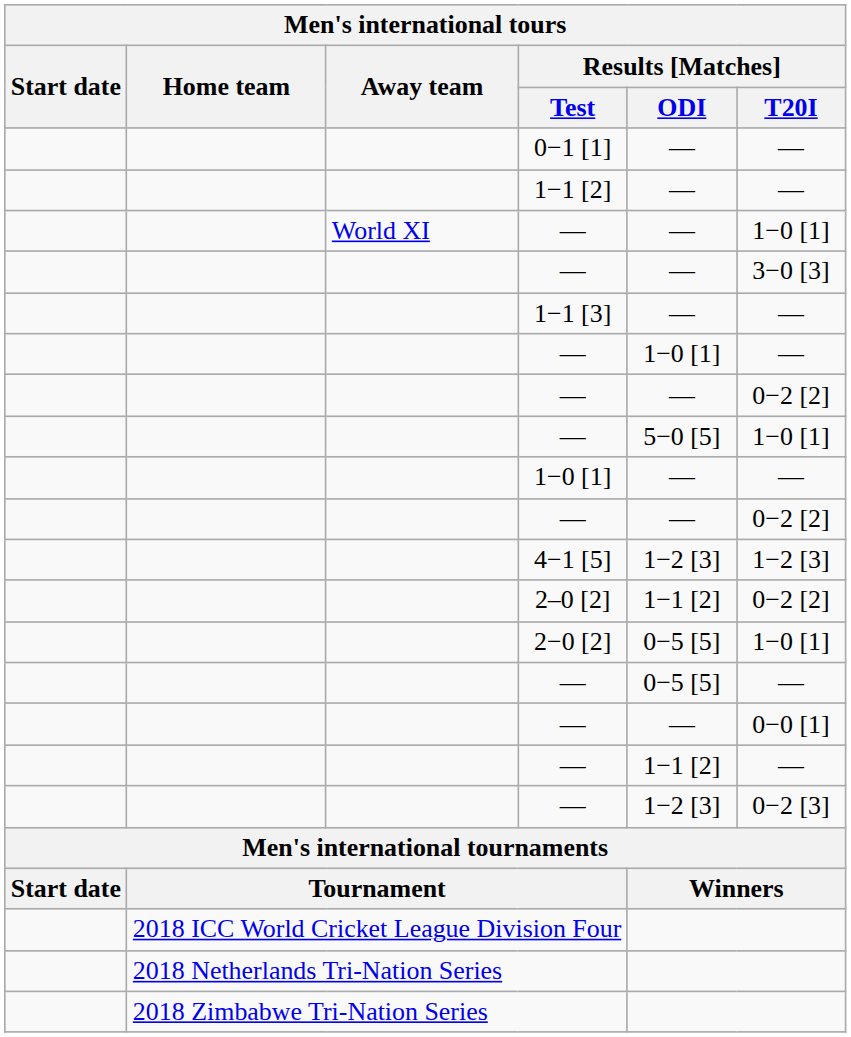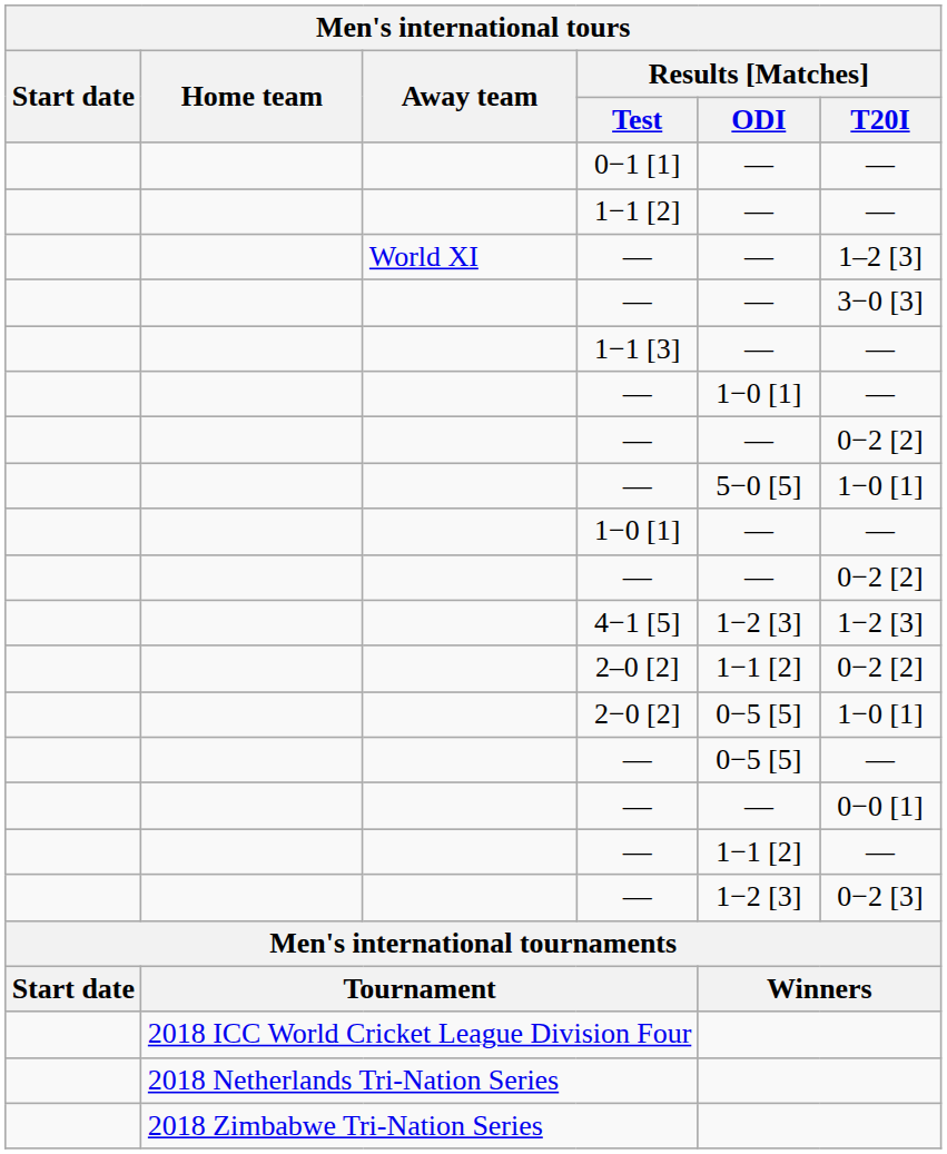 <table class="wikitable ubsortable" style="text-align:center; white-space:nowrap">
 <tr>
 <th colspan=6>Men's international tours</th>
 </tr>
 <tr>
 <th rowspan=2>Start date</th>
 <th rowspan=2>Home team</th>
 <th rowspan=2>Away team</th>
 <th colspan=6>Results [Matches]</th>
 </tr>
 <tr>
 <th width=60><a href='#'>Test</a></th>
 <th width=60><a href='#'>ODI</a></th>
 <th width=60><a href='#'>T20I</a></th>
 </tr>
 <tr>
 <td style="text-align:left"><a href='#'></a></td>
 <td style="text-align:left"></td>
 <td style="text-align:left"></td>
 <td>0−1 [1]</td>
 <td>—</td>
 <td>—</td>
 </tr>
 <tr>
 <td style="text-align:left"><a href='#'></a></td>
 <td style="text-align:left"></td>
 <td style="text-align:left"></td>
 <td>1−1 [2]</td>
 <td>—</td>
 <td>—</td>
 </tr>
 <tr>
 <td style="text-align:left"><a href='#'></a></td>
 <td style="text-align:left"> </td>
 <td style="text-align:left"><span><a href='#'>World XI</a></span></td>
 <td>—</td>
 <td>—</td>
-<td>1−0 [1]</td>
+<td>1–2 [3]</td>
 </tr>
 <tr>
 <td style="text-align:left"><a href='#'></a></td>
 <td style="text-align:left"> </td>
 <td style="text-align:left"></td>
 <td>—</td>
 <td>—</td>
 <td>3−0 [3]</td>
 </tr>
 <tr>
 <td style="text-align:left"><a href='#'></a></td>
 <td style="text-align:left"></td>
 <td style="text-align:left"></td>
 <td>1−1 [3]</td>
 <td>—</td>
 <td>—</td>
 </tr>
 <tr>
 <td style="text-align:left"><a href='#'></a></td>
 <td style="text-align:left"></td>
 <td style="text-align:left"></td>
 <td>—</td>
 <td>1−0 [1]</td>
 <td>—</td>
 </tr>
 <tr>
 <td style="text-align:left"><a href='#'></a></td>
 <td style="text-align:left"></td>
 <td style="text-align:left"></td>
 <td>—</td>
 <td>—</td>
 <td>0−2 [2]</td>
 </tr>
 <tr>
 <td style="text-align:left"><a href='#'></a></td>
 <td style="text-align:left"></td>
 <td style="text-align:left"></td>
 <td>—</td>
 <td>5−0 [5]</td>
 <td>1−0 [1]</td>
 </tr>
 <tr>
 <td style="text-align:left"><a href='#'></a></td>
 <td style="text-align:left"></td>
 <td style="text-align:left"></td>
 <td>1−0 [1]</td>
 <td>—</td>
 <td>—</td>
 </tr>
 <tr>
 <td style="text-align:left"><a href='#'></a></td>
 <td style="text-align:left"></td>
 <td style="text-align:left"></td>
 <td>—</td>
 <td>—</td>
 <td>0−2 [2]</td>
 </tr>
 <tr>
 <td style="text-align:left"><a href='#'></a></td>
 <td style="text-align:left"></td>
 <td style="text-align:left"></td>
 <td>4−1 [5]</td>
 <td>1−2 [3]</td>
 <td>1−2 [3]</td>
 </tr>
 <tr>
 <td style="text-align:left"><a href='#'></a></td>
 <td style="text-align:left"> </td>
 <td style="text-align:left"></td>
 <td>2–0 [2]</td>
 <td>1−1 [2]</td>
 <td>0−2 [2]</td>
 </tr>
 <tr>
 <td style="text-align:left"><a href='#'></a></td>
 <td style="text-align:left"></td>
 <td style="text-align:left"></td>
 <td>2−0 [2]</td>
 <td>0−5 [5]</td>
 <td>1−0 [1]</td>
 </tr>
 <tr>
 <td style="text-align:left"><a href='#'></a></td>
 <td style="text-align:left"></td>
 <td style="text-align:left"></td>
 <td>—</td>
 <td>0−5 [5]</td>
 <td>—</td>
 </tr>
 <tr>
 <td style="text-align:left"><a href='#'></a></td>
 <td style="text-align:left"> </td>
 <td style="text-align:left"></td>
 <td>—</td>
 <td>—</td>
 <td>0−0 [1]</td>
 </tr>
 <tr>
 <td style="text-align:left"><a href='#'></a></td>
 <td style="text-align:left"></td>
 <td style="text-align:left"></td>
 <td>—</td>
 <td>1−1 [2]</td>
 <td>—</td>
 </tr>
 <tr>
 <td style="text-align:left"><a href='#'></a></td>
 <td style="text-align:left"></td>
 <td style="text-align:left"></td>
 <td>—</td>
 <td>1−2 [3]</td>
 <td>0−2 [3]</td>
 </tr>
 <tr>
 <th colspan=6>Men's international tournaments</th>
 </tr>
 <tr>
 <th>Start date</th>
 <th colspan=3>Tournament</th>
 <th colspan=2>Winners</th>
 </tr>
 <tr>
 <td style="text-align:left"><a href='#'></a></td>
 <td style="text-align:left" colspan=3> <a href='#'>2018 ICC World Cricket League Division Four</a></td>
 <td style="text-align:left" colspan=3></td>
 </tr>
 <tr>
 <td style="text-align:left"><a href='#'></a></td>
 <td style="text-align:left" colspan=3> <a href='#'>2018 Netherlands Tri-Nation Series</a></td>
 <td style="text-align:left" colspan=3></td>
 </tr>
 <tr>
 <td style="text-align:left"><a href='#'></a></td>
 <td style="text-align:left" colspan=3> <a href='#'>2018 Zimbabwe Tri-Nation Series</a></td>
 <td style="text-align:left" colspan=2></td>
 </tr>
 </table>
